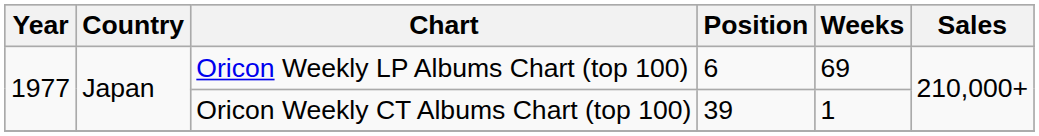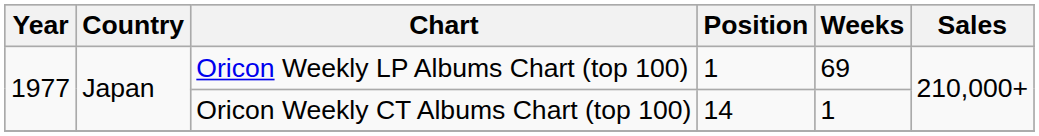 <table class="wikitable">
 <tr>
 <th>Year</th>
 <th>Country</th>
 <th>Chart</th>
 <th>Position</th>
 <th>Weeks</th>
 <th>Sales</th>
 </tr>
 <tr>
 <td rowspan=2>1977</td>
 <td rowspan=2>Japan</td>
 <td><a href='#'>Oricon</a> Weekly LP Albums Chart (top 100)</td>
-<td>6 </td>
+<td>1 </td>
 <td>69</td>
 <td rowspan=2>210,000+</td>
 </tr>
 <tr>
 <td>Oricon Weekly CT Albums Chart (top 100)</td>
-<td>39 </td>
+<td>14 </td>
 <td>1</td>
 </tr>
 <tr>
 </tr>
 </table>
